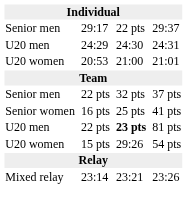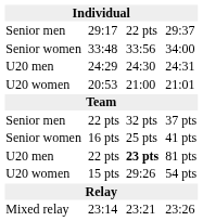 <table>
 <tr>
 <td colspan=7 bgcolor=#eeeeee style=text-align:center;><strong>Individual</strong></td>
 </tr>
 <tr>
 <td>Senior men<br></td>
 <td></td>
 <td>29:17</td>
 <td></td>
 <td>22 pts</td>
 <td></td>
 <td>29:37</td>
+</tr>
+<tr>
+<td>Senior women<br></td>
+<td></td>
+<td>33:48</td>
+<td></td>
+<td>33:56</td>
+<td></td>
+<td>34:00</td>
 </tr>
 <tr>
 <td>U20 men<br></td>
 <td></td>
 <td>24:29</td>
 <td></td>
 <td>24:30</td>
 <td></td>
 <td>24:31</td>
 </tr>
 <tr>
 <td>U20 women<br></td>
 <td></td>
 <td>20:53</td>
 <td></td>
 <td>21:00</td>
 <td></td>
 <td>21:01</td>
 </tr>
 <tr>
 <td colspan=7 bgcolor=#eeeeee style=text-align:center;><strong>Team</strong></td>
 </tr>
 <tr>
 <td>Senior men<br></td>
 <td style="vertical-align:top;"><small></small></td>
 <td>22 pts</td>
 <td style="vertical-align:top;"><small></small></td>
 <td>32 pts</td>
 <td style="vertical-align:top;"><small></small></td>
 <td>37 pts</td>
 </tr>
 <tr>
 <td>Senior women<br></td>
 <td style="vertical-align:top;"><small></small></td>
 <td>16 pts</td>
 <td style="vertical-align:top;"><small></small></td>
 <td>25 pts</td>
 <td style="vertical-align:top;"><small></small></td>
 <td>41 pts</td>
 </tr>
 <tr>
 <td>U20 men<br></td>
 <td style="vertical-align:top;"><small></small></td>
 <td>22 pts</td>
 <td style="vertical-align:top;"><small></small></td>
 <td><strong>23 pts</strong></td>
 <td style="vertical-align:top;"><small></small></td>
 <td>81 pts</td>
 </tr>
 <tr>
 <td>U20 women<br></td>
 <td style="vertical-align:top;"><small></small></td>
 <td>15 pts</td>
 <td style="vertical-align:top;"><small></small></td>
 <td>29:26</td>
 <td style="vertical-align:top;"><small></small></td>
 <td>54 pts</td>
 </tr>
 <tr>
 <td colspan=7 bgcolor=#eeeeee style=text-align:center;><strong>Relay</strong></td>
 </tr>
 <tr>
 <td>Mixed relay<br></td>
 <td><small></small></td>
 <td>23:14</td>
 <td><small></small></td>
 <td>23:21</td>
 <td><small></small></td>
 <td>23:26</td>
 </tr>
 </table>
